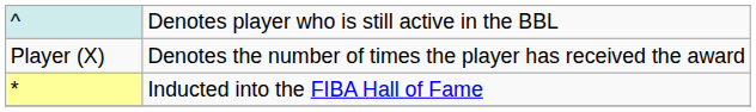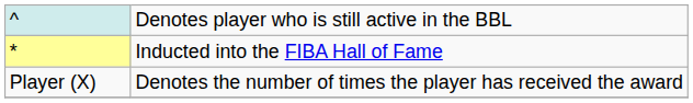 <table class="wikitable">
 <tr>
 <td style="background-color:#CFECEC; width:6em">^</td>
 <td>Denotes player who is still active in the BBL</td>
 </tr>
 <tr>
+<td style="background-color:#FFFF99; width:6em">*</td>
+<td>Inducted into the <a href='#'>FIBA Hall of Fame</a></td>
+</tr>
+<tr>
 <td>Player (X)</td>
 <td>Denotes the number of times the player has received the award</td>
 </tr>
 <tr>
-<td style="background-color:#FFFF99; width:6em">*</td>
-<td>Inducted into the <a href='#'>FIBA Hall of Fame</a></td>
-</tr>
-<tr>
 </tr>
 </table>
